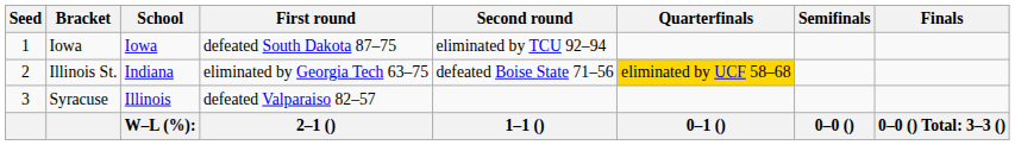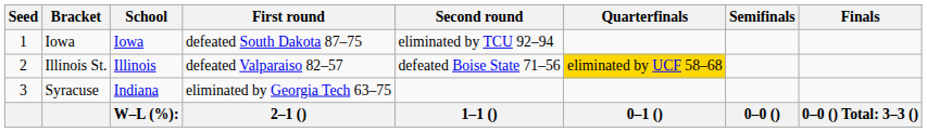 <table class="wikitable" style="white-space:nowrap; font-size:90%;">
 <tr>
 <th>Seed</th>
 <th>Bracket</th>
 <th>School</th>
 <th>First round</th>
 <th>Second round</th>
 <th>Quarterfinals</th>
 <th>Semifinals</th>
 <th>Finals</th>
 </tr>
 <tr>
 <td align=center>1</td>
 <td>Iowa</td>
 <td><a href='#'>Iowa</a></td>
 <td>defeated <a href='#'>South Dakota</a> 87–75</td>
 <td>eliminated by <a href='#'>TCU</a> 92–94</td>
 <td></td>
 <td></td>
 <td></td>
 </tr>
 <tr>
 <td align=center>2</td>
 <td>Illinois St.</td>
-<td><a href='#'>Indiana</a></td>
-<td>eliminated by <a href='#'>Georgia Tech</a> 63–75</td>
+<td><a href='#'>Illinois</a></td>
+<td>defeated <a href='#'>Valparaiso</a> 82–57</td>
 <td>defeated <a href='#'>Boise State</a> 71–56</td>
 <td style="background: gold;">eliminated by <a href='#'>UCF</a> 58–68</td>
 <td></td>
 <td></td>
 </tr>
 <tr>
 <td align=center>3</td>
 <td>Syracuse</td>
-<td><a href='#'>Illinois</a></td>
-<td>defeated <a href='#'>Valparaiso</a> 82–57</td>
+<td><a href='#'>Indiana</a></td>
+<td>eliminated by <a href='#'>Georgia Tech</a> 63–75</td>
 <td></td>
 <td></td>
 <td></td>
 <td></td>
 </tr>
 <tr>
 <th></th>
 <th></th>
 <th>W–L (%):</th>
 <th>2–1 ()</th>
 <th>1–1 ()</th>
 <th>0–1 ()</th>
 <th>0–0 ()</th>
 <th>0–0 () Total: 3–3 ()</th>
 </tr>
 </table>
